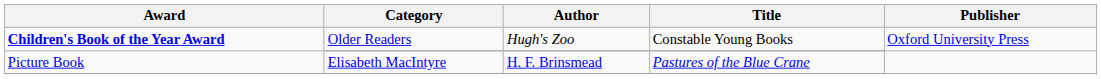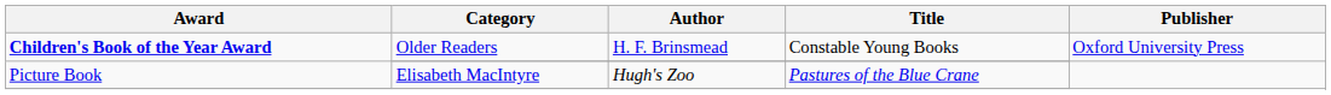 <table class="wikitable" width=95%>
 <tr>
 <th>Award</th>
 <th>Category</th>
 <th>Author</th>
 <th>Title</th>
 <th>Publisher</th>
 </tr>
 <tr>
 <td rowspan=2><strong><a href='#'>Children's Book of the Year Award</a></strong></td>
 <td><a href='#'>Older Readers</a></td>
-<td><em>Hugh's Zoo</em></td>
+<td><a href='#'>H. F. Brinsmead</a></td>
 <td>Constable Young Books</td>
 <td><a href='#'>Oxford University Press</a></td>
 </tr>
 <tr>
 </tr>
 <tr>
 <td><a href='#'>Picture Book</a></td>
 <td><a href='#'>Elisabeth MacIntyre</a></td>
-<td><a href='#'>H. F. Brinsmead</a></td>
+<td><em>Hugh's Zoo</em></td>
 <td><em><a href='#'>Pastures of the Blue Crane</a></em></td>
 </tr>
 <tr>
 </tr>
 </table>
